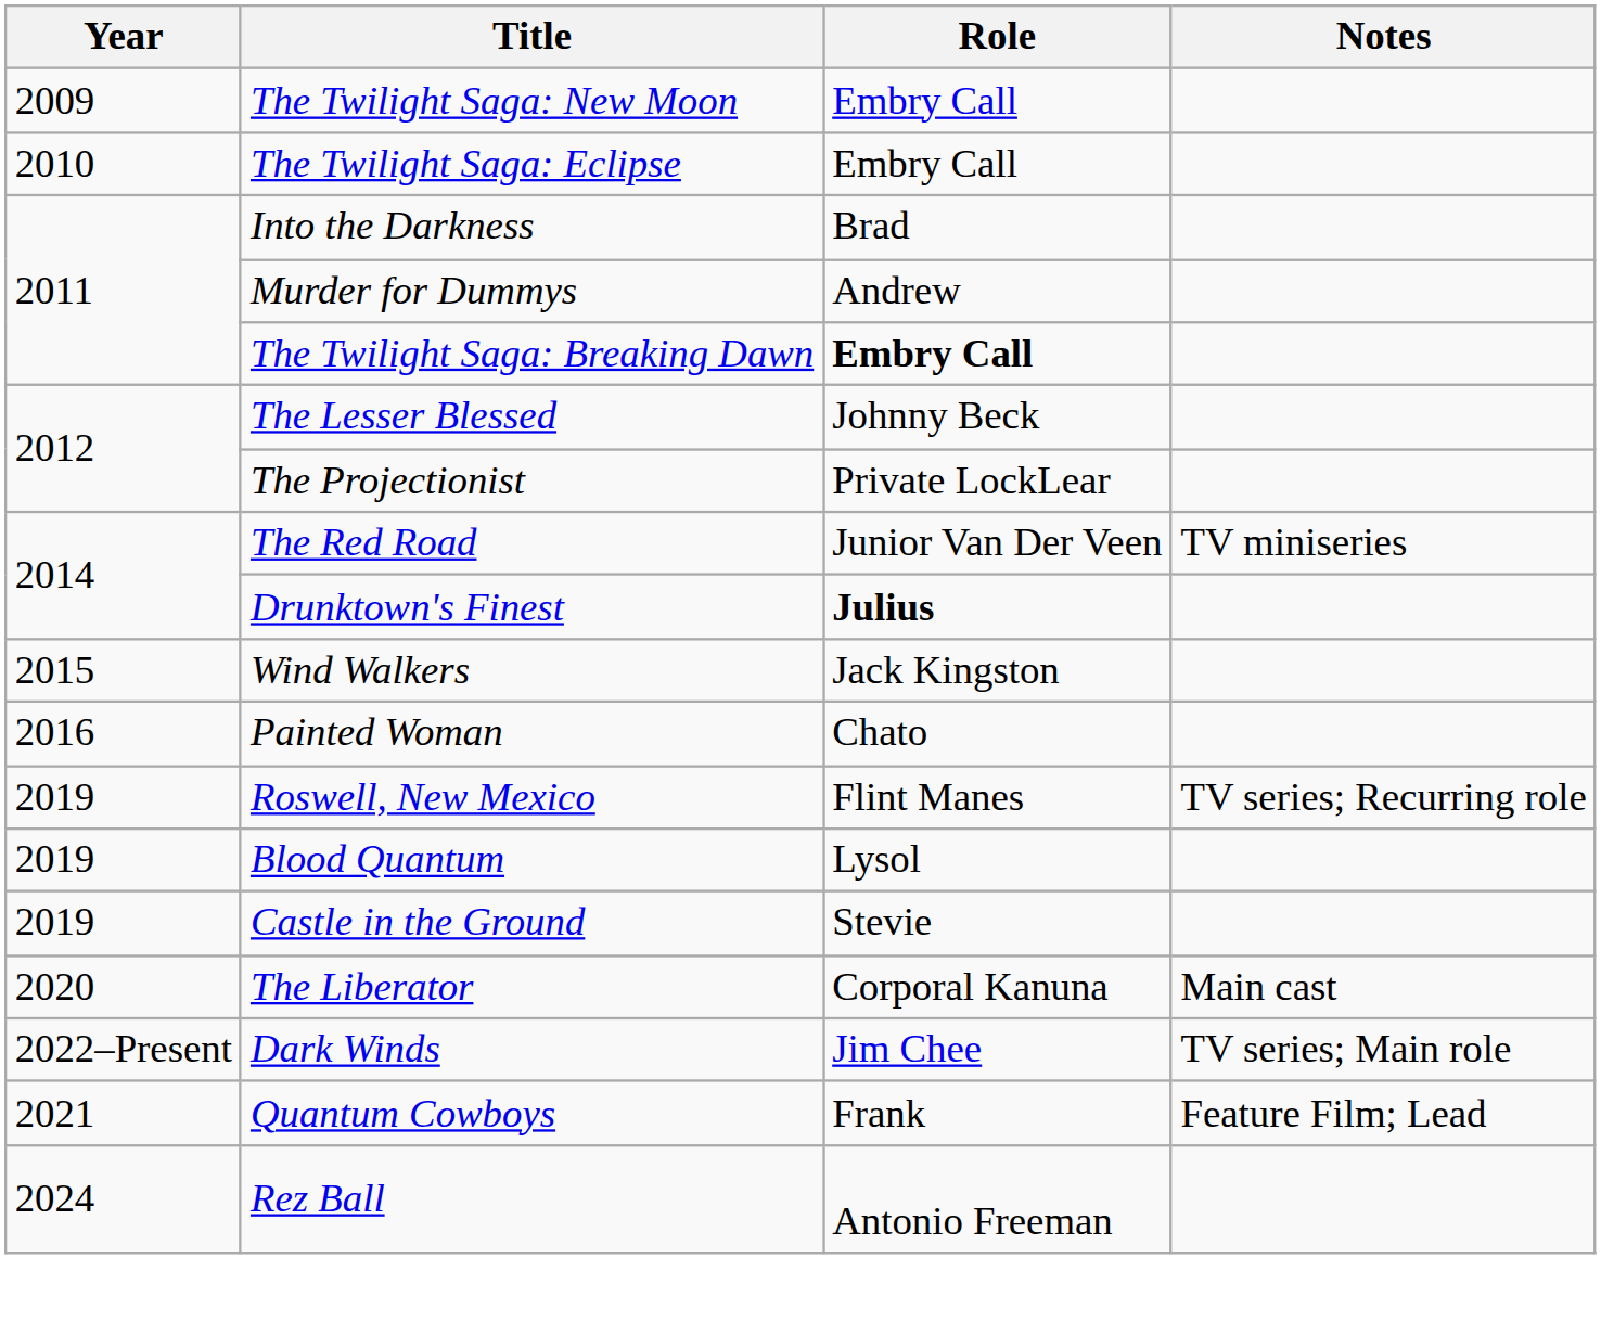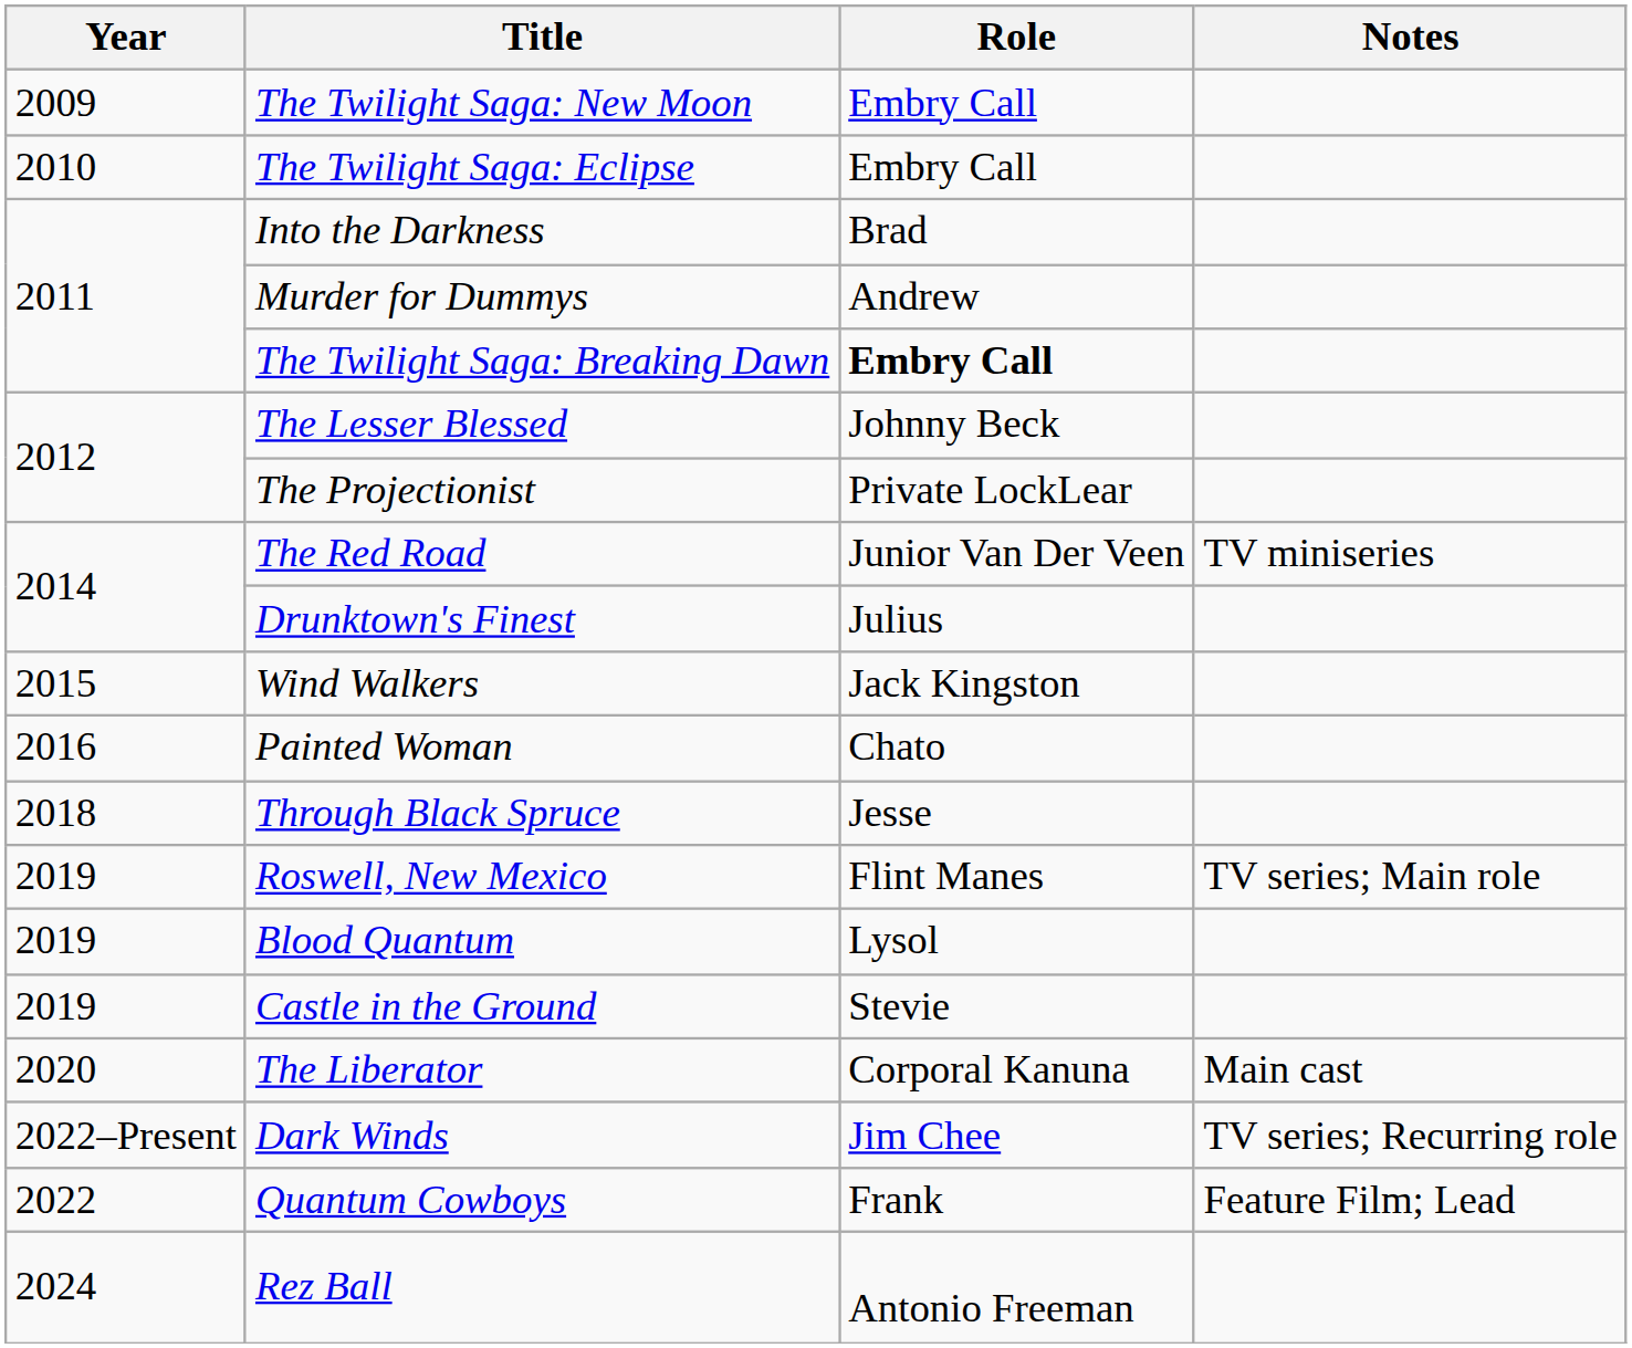 <table class="wikitable">
 <tr>
 <th>Year</th>
 <th>Title</th>
 <th>Role</th>
 <th>Notes</th>
 </tr>
 <tr>
 <td>2009</td>
 <td><em><a href='#'>The Twilight Saga: New Moon</a></em></td>
 <td><a href='#'>Embry Call</a></td>
 <td></td>
 </tr>
 <tr>
 <td>2010</td>
 <td><em><a href='#'>The Twilight Saga: Eclipse</a></em></td>
 <td>Embry Call</td>
 <td></td>
 </tr>
 <tr>
 <td rowspan="3">2011</td>
 <td><em>Into the Darkness</em></td>
 <td>Brad</td>
 <td></td>
 </tr>
 <tr>
 <td><em>Murder for Dummys</em></td>
 <td>Andrew</td>
 <td></td>
 </tr>
 <tr>
 <td><em><a href='#'>The Twilight Saga: Breaking Dawn</a></em></td>
 <td><strong>Embry Call</strong></td>
 <td></td>
 </tr>
 <tr>
 <td rowspan="2">2012</td>
 <td><em><a href='#'>The Lesser Blessed</a></em></td>
 <td>Johnny Beck</td>
 <td></td>
 </tr>
 <tr>
 <td><em>The Projectionist</em></td>
 <td>Private LockLear</td>
 <td></td>
 </tr>
 <tr>
 <td rowspan="2">2014</td>
 <td><em><a href='#'>The Red Road</a></em></td>
 <td>Junior Van Der Veen</td>
 <td>TV miniseries</td>
 </tr>
 <tr>
 <td><em><a href='#'>Drunktown's Finest</a></em></td>
-<td><strong>Julius</strong></td>
+<td>Julius</td>
 <td></td>
 </tr>
 <tr>
 <td>2015</td>
 <td><em>Wind Walkers</em></td>
 <td>Jack Kingston</td>
 <td></td>
 </tr>
 <tr>
 <td>2016</td>
 <td><em>Painted Woman</em></td>
 <td>Chato</td>
 <td></td>
 </tr>
 <tr>
+<td>2018</td>
+<td><em><a href='#'>Through Black Spruce</a></em></td>
+<td>Jesse</td>
+<td></td>
+</tr>
+<tr>
 <td>2019</td>
 <td><em><a href='#'>Roswell, New Mexico</a></em></td>
 <td>Flint Manes</td>
-<td>TV series; Recurring role</td>
+<td>TV series; Main role</td>
 </tr>
 <tr>
 <td>2019</td>
 <td><em><a href='#'>Blood Quantum</a></em></td>
 <td>Lysol</td>
 <td></td>
 </tr>
 <tr>
 <td>2019</td>
 <td><em><a href='#'>Castle in the Ground</a> </em></td>
 <td>Stevie</td>
 <td></td>
 </tr>
 <tr>
 <td>2020</td>
 <td><em><a href='#'>The Liberator</a></em></td>
 <td>Corporal Kanuna</td>
 <td>Main cast</td>
 </tr>
 <tr>
 <td>2022–Present</td>
 <td><em><a href='#'>Dark Winds</a></em></td>
 <td><a href='#'>Jim Chee</a></td>
-<td>TV series; Main role</td>
+<td>TV series; Recurring role</td>
 </tr>
 <tr>
-<td>2021</td>
+<td>2022</td>
 <td><em><a href='#'>Quantum Cowboys</a></em></td>
 <td>Frank</td>
 <td>Feature Film; Lead</td>
 </tr>
 <tr>
 <td>2024</td>
 <td><em><a href='#'>Rez Ball</a></em></td>
 <td><br>Antonio Freeman</td>
 <td></td>
 </tr>
 <tr>
 </tr>
 </table>
